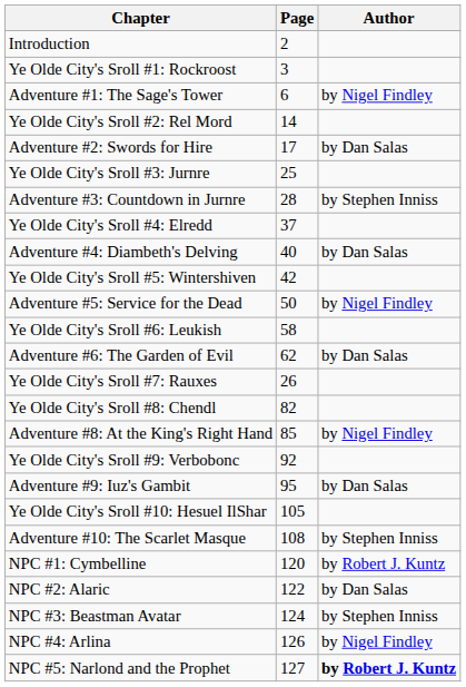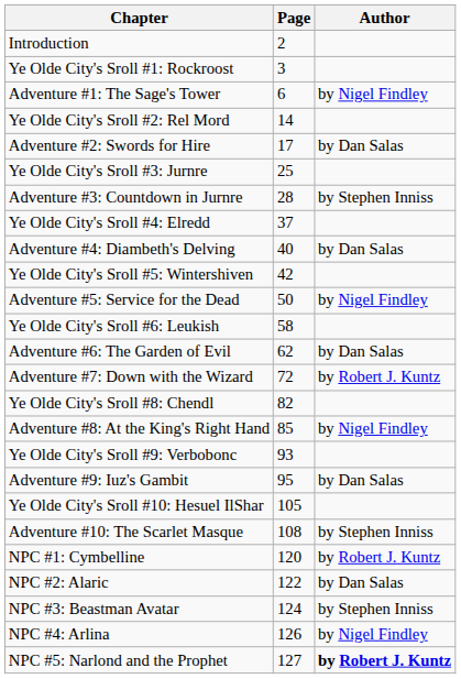 <table class="wikitable">
 <tr>
 <th>Chapter</th>
 <th>Page</th>
 <th>Author</th>
 </tr>
 <tr>
 <td>Introduction</td>
 <td>2</td>
 <td></td>
 </tr>
 <tr>
 <td>Ye Olde City's Sroll #1: Rockroost</td>
 <td>3</td>
 <td></td>
 </tr>
 <tr>
 <td>Adventure #1: The Sage's Tower</td>
 <td>6</td>
 <td>by <a href='#'>Nigel Findley</a></td>
 </tr>
 <tr>
 <td>Ye Olde City's Sroll #2: Rel Mord</td>
 <td>14</td>
 <td></td>
 </tr>
 <tr>
 <td>Adventure #2: Swords for Hire</td>
 <td>17</td>
 <td>by Dan Salas</td>
 </tr>
 <tr>
 <td>Ye Olde City's Sroll #3: Jurnre</td>
 <td>25</td>
 <td></td>
 </tr>
 <tr>
 <td>Adventure #3: Countdown in Jurnre</td>
 <td>28</td>
 <td>by Stephen Inniss</td>
 </tr>
 <tr>
 <td>Ye Olde City's Sroll #4: Elredd</td>
 <td>37</td>
 <td></td>
 </tr>
 <tr>
 <td>Adventure #4: Diambeth's Delving</td>
 <td>40</td>
 <td>by Dan Salas</td>
 </tr>
 <tr>
 <td>Ye Olde City's Sroll #5: Wintershiven</td>
 <td>42</td>
 <td></td>
 </tr>
 <tr>
 <td>Adventure #5: Service for the Dead</td>
 <td>50</td>
 <td>by <a href='#'>Nigel Findley</a></td>
 </tr>
 <tr>
 <td>Ye Olde City's Sroll #6: Leukish</td>
 <td>58</td>
 <td></td>
 </tr>
 <tr>
 <td>Adventure #6: The Garden of Evil</td>
 <td>62</td>
 <td>by Dan Salas</td>
 </tr>
 <tr>
-<td>Ye Olde City's Sroll #7: Rauxes</td>
-<td>26</td>
-<td></td>
+<td>Adventure #7: Down with the Wizard</td>
+<td>72</td>
+<td>by <a href='#'>Robert J. Kuntz</a></td>
 </tr>
 <tr>
 <td>Ye Olde City's Sroll #8: Chendl</td>
 <td>82</td>
 <td></td>
 </tr>
 <tr>
 <td>Adventure #8: At the King's Right Hand</td>
 <td>85</td>
 <td>by <a href='#'>Nigel Findley</a></td>
 </tr>
 <tr>
 <td>Ye Olde City's Sroll #9: Verbobonc</td>
-<td>92</td>
+<td>93</td>
 <td></td>
 </tr>
 <tr>
 <td>Adventure #9: Iuz's Gambit</td>
 <td>95</td>
 <td>by Dan Salas</td>
 </tr>
 <tr>
 <td>Ye Olde City's Sroll #10: Hesuel IlShar</td>
 <td>105</td>
 <td></td>
 </tr>
 <tr>
 <td>Adventure #10: The Scarlet Masque</td>
 <td>108</td>
 <td>by Stephen Inniss</td>
 </tr>
 <tr>
 <td>NPC #1: Cymbelline</td>
 <td>120</td>
 <td>by <a href='#'>Robert J. Kuntz</a></td>
 </tr>
 <tr>
 <td>NPC #2: Alaric</td>
 <td>122</td>
 <td>by Dan Salas</td>
 </tr>
 <tr>
 <td>NPC #3: Beastman Avatar</td>
 <td>124</td>
 <td>by Stephen Inniss</td>
 </tr>
 <tr>
 <td>NPC #4: Arlina</td>
 <td>126</td>
 <td>by <a href='#'>Nigel Findley</a></td>
 </tr>
 <tr>
 <td>NPC #5: Narlond and the Prophet</td>
 <td>127</td>
 <td><strong>by <a href='#'>Robert J. Kuntz</a></strong></td>
 </tr>
 </table>
